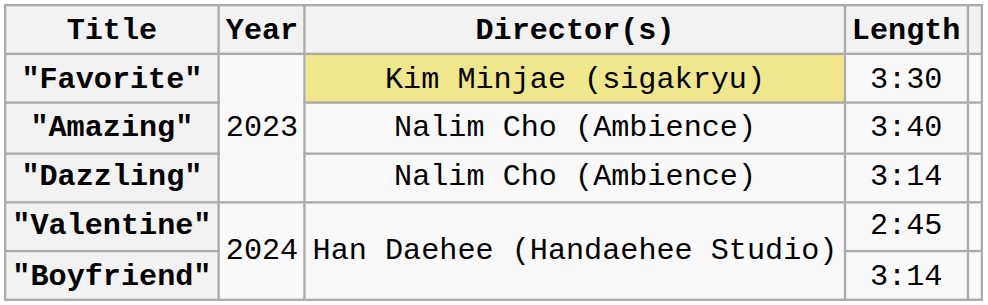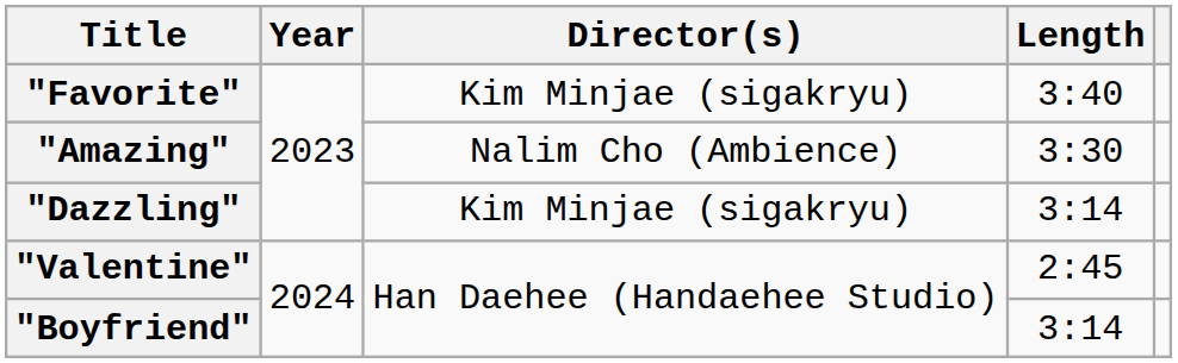 <table class="wikitable plainrowheaders" style="text-align:center">
 <tr>
 <th scope="col">Title</th>
 <th scope="col">Year</th>
 <th scope="col">Director(s)</th>
 <th scope="col">Length</th>
 <th scope="col"></th>
 </tr>
 <tr>
 <th scope="row">"Favorite"</th>
 <td rowspan="3">2023</td>
-<td style="background: khaki;">Kim Minjae (sigakryu)</td>
-<td>3:30</td>
+<td>Kim Minjae (sigakryu)</td>
+<td>3:40</td>
 <td></td>
 </tr>
 <tr>
 <th scope="row">"Amazing"</th>
 <td>Nalim Cho (Ambience)</td>
-<td>3:40</td>
+<td>3:30</td>
 <td></td>
 </tr>
 <tr>
 <th scope="row">"Dazzling"</th>
-<td>Nalim Cho (Ambience)</td>
+<td>Kim Minjae (sigakryu)</td>
 <td>3:14</td>
 <td></td>
 </tr>
 <tr>
 <th scope="row">"Valentine"</th>
 <td rowspan="2">2024</td>
 <td rowspan="2">Han Daehee (Handaehee Studio)</td>
 <td>2:45</td>
 <td></td>
 </tr>
 <tr>
 <th scope="row">"Boyfriend"</th>
 <td>3:14</td>
 <td></td>
 </tr>
 </table>
